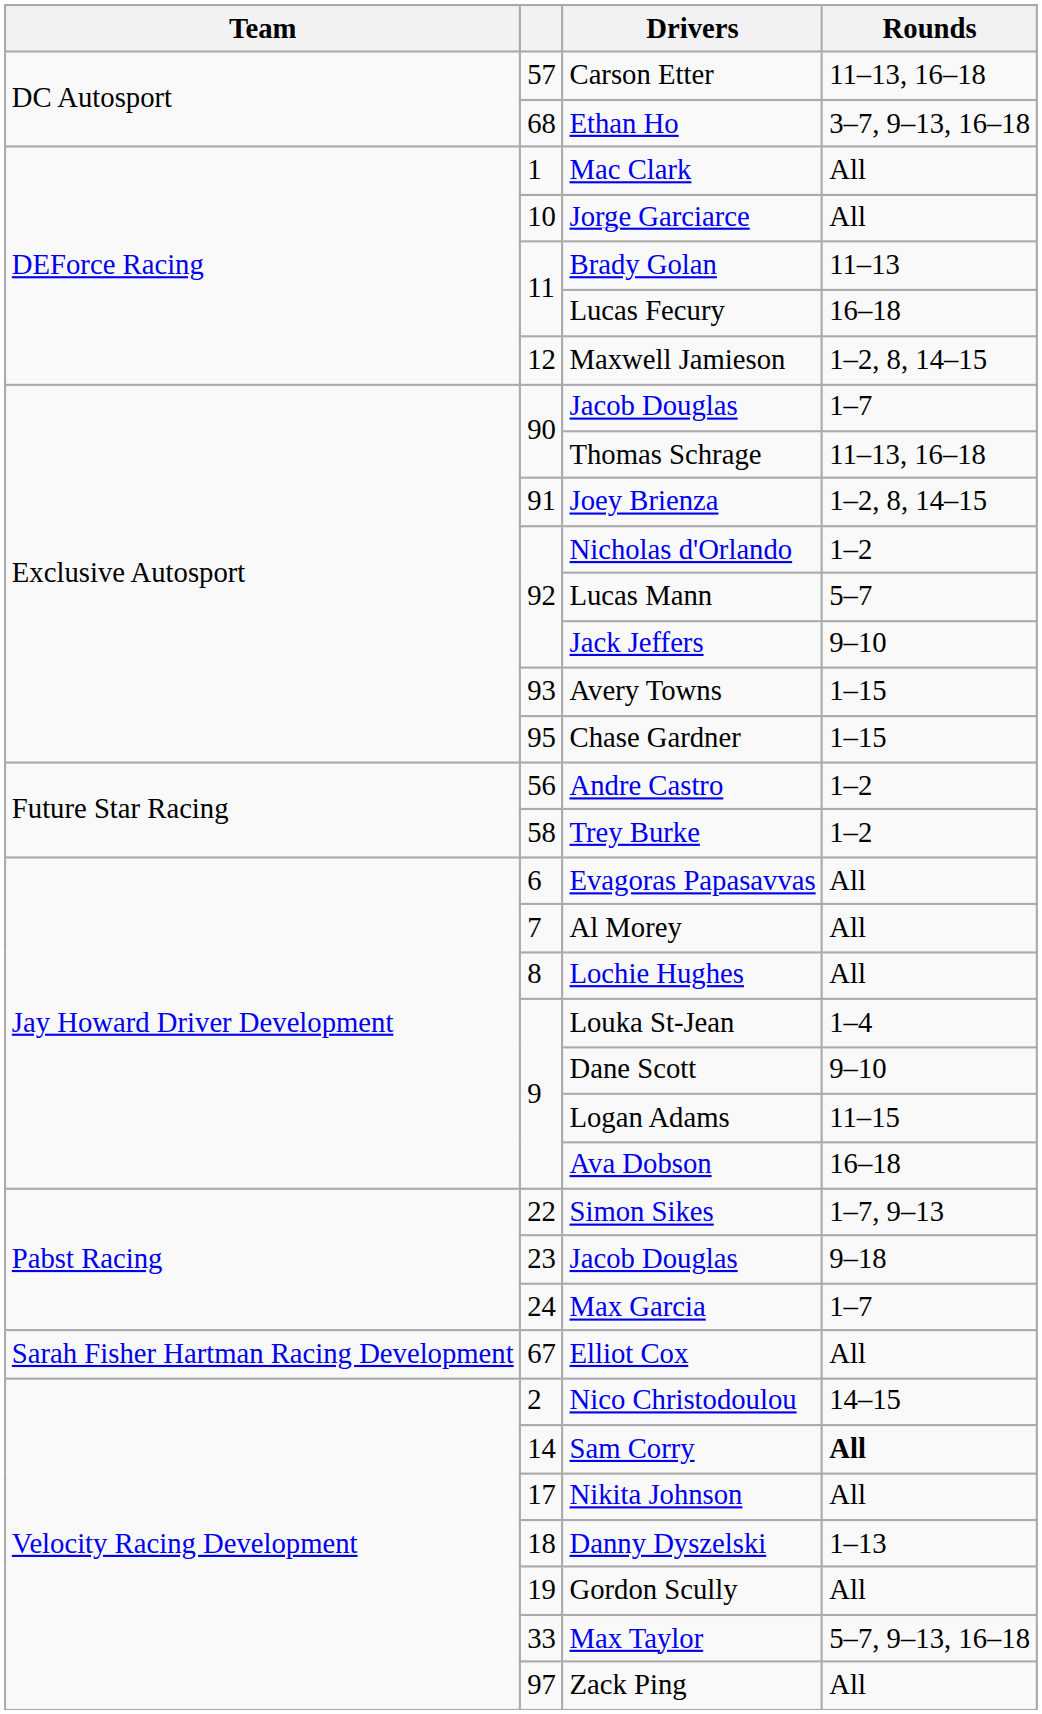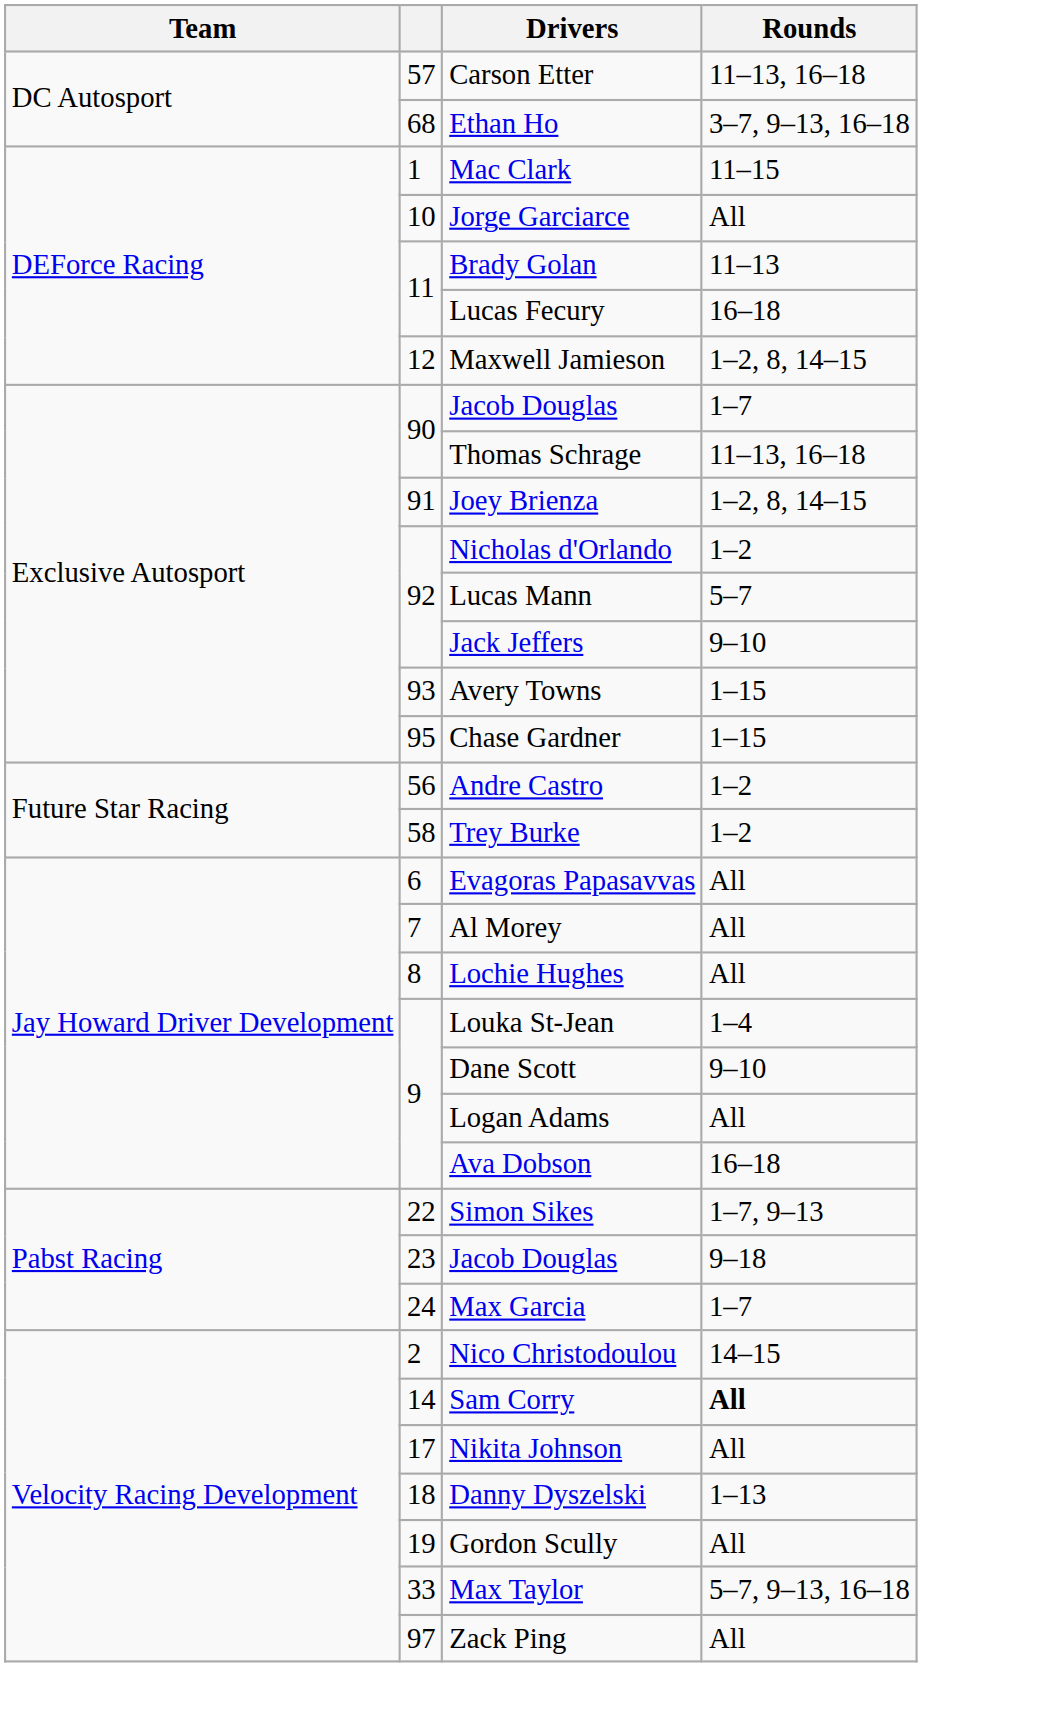 <table class="wikitable" style="font-size:85%;">
 <tr>
 <th>Team</th>
 <th></th>
 <th>Drivers</th>
 <th>Rounds</th>
 </tr>
 <tr>
 <td rowspan="2">DC Autosport</td>
 <td>57</td>
 <td> Carson Etter</td>
 <td>11–13, 16–18</td>
 </tr>
 <tr>
 <td>68</td>
 <td> <a href='#'>Ethan Ho</a></td>
 <td nowrap>3–7, 9–13, 16–18</td>
 </tr>
 <tr>
 <td rowspan="5"><a href='#'>DEForce Racing</a></td>
 <td>1</td>
 <td> <a href='#'>Mac Clark</a></td>
-<td>All</td>
+<td>11–15</td>
 </tr>
 <tr>
 <td>10</td>
 <td> <a href='#'>Jorge Garciarce</a></td>
 <td>All</td>
 </tr>
 <tr>
 <td rowspan="2">11</td>
 <td> <a href='#'>Brady Golan</a></td>
 <td>11–13</td>
 </tr>
 <tr>
 <td> Lucas Fecury</td>
 <td>16–18</td>
 </tr>
 <tr>
 <td>12</td>
 <td> Maxwell Jamieson</td>
 <td>1–2, 8, 14–15</td>
 </tr>
 <tr>
 <td rowspan="8">Exclusive Autosport</td>
 <td rowspan="2">90</td>
 <td> <a href='#'>Jacob Douglas</a></td>
 <td>1–7</td>
 </tr>
 <tr>
 <td> Thomas Schrage</td>
 <td>11–13, 16–18</td>
 </tr>
 <tr>
 <td>91</td>
 <td> <a href='#'>Joey Brienza</a></td>
 <td>1–2, 8, 14–15</td>
 </tr>
 <tr>
 <td rowspan="3">92</td>
 <td> <a href='#'>Nicholas d'Orlando</a></td>
 <td>1–2</td>
 </tr>
 <tr>
 <td> Lucas Mann</td>
 <td>5–7</td>
 </tr>
 <tr>
 <td> <a href='#'>Jack Jeffers</a></td>
 <td>9–10</td>
 </tr>
 <tr>
 <td>93</td>
 <td> Avery Towns</td>
 <td>1–15</td>
 </tr>
 <tr>
 <td>95</td>
 <td> Chase Gardner</td>
 <td>1–15</td>
 </tr>
 <tr>
 <td rowspan="2">Future Star Racing</td>
 <td>56</td>
 <td> <a href='#'>Andre Castro</a></td>
 <td>1–2</td>
 </tr>
 <tr>
 <td>58</td>
 <td> <a href='#'>Trey Burke</a></td>
 <td>1–2</td>
 </tr>
 <tr>
 <td rowspan="7"><a href='#'>Jay Howard Driver Development</a></td>
 <td>6</td>
 <td nowrap> <a href='#'>Evagoras Papasavvas</a></td>
 <td>All</td>
 </tr>
 <tr>
 <td>7</td>
 <td> Al Morey</td>
 <td>All</td>
 </tr>
 <tr>
 <td>8</td>
 <td> <a href='#'>Lochie Hughes</a></td>
 <td>All</td>
 </tr>
 <tr>
 <td rowspan="4">9</td>
 <td> Louka St-Jean</td>
 <td>1–4</td>
 </tr>
 <tr>
 <td> Dane Scott</td>
 <td>9–10</td>
 </tr>
 <tr>
 <td> Logan Adams</td>
-<td>11–15</td>
+<td>All</td>
 </tr>
 <tr>
 <td> <a href='#'>Ava Dobson</a></td>
 <td>16–18</td>
 </tr>
 <tr>
 <td rowspan="3"><a href='#'>Pabst Racing</a></td>
 <td>22</td>
 <td> <a href='#'>Simon Sikes</a></td>
 <td>1–7, 9–13</td>
 </tr>
 <tr>
 <td>23</td>
 <td> <a href='#'>Jacob Douglas</a></td>
 <td>9–18</td>
 </tr>
 <tr>
 <td>24</td>
 <td> <a href='#'>Max Garcia</a></td>
 <td>1–7</td>
-</tr>
-<tr>
-<td nowrap><a href='#'>Sarah Fisher Hartman Racing Development</a></td>
-<td>67</td>
-<td> <a href='#'>Elliot Cox</a></td>
-<td>All</td>
 </tr>
 <tr>
 <td rowspan="7"><a href='#'>Velocity Racing Development</a></td>
 <td>2</td>
 <td> <a href='#'>Nico Christodoulou</a></td>
 <td>14–15</td>
 </tr>
 <tr>
 <td>14</td>
 <td> <a href='#'>Sam Corry</a></td>
 <td><strong>All</strong></td>
 </tr>
 <tr>
 <td>17</td>
 <td> <a href='#'>Nikita Johnson</a></td>
 <td>All</td>
 </tr>
 <tr>
 <td>18</td>
 <td> <a href='#'>Danny Dyszelski</a></td>
 <td>1–13</td>
 </tr>
 <tr>
 <td>19</td>
 <td> Gordon Scully</td>
 <td>All</td>
 </tr>
 <tr>
 <td>33</td>
 <td> <a href='#'>Max Taylor</a></td>
 <td>5–7, 9–13, 16–18</td>
 </tr>
 <tr>
 <td>97</td>
 <td> Zack Ping</td>
 <td>All</td>
 </tr>
 </table>
